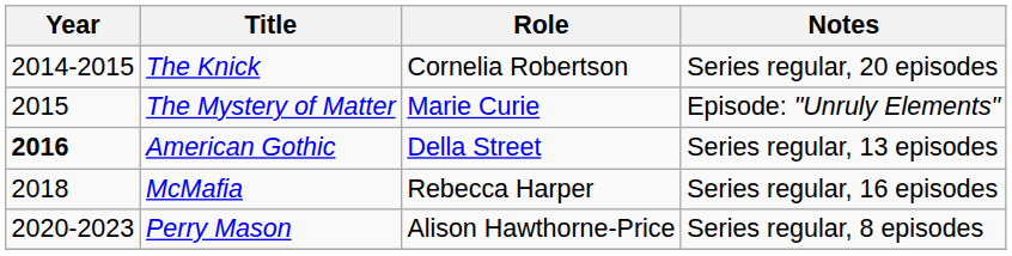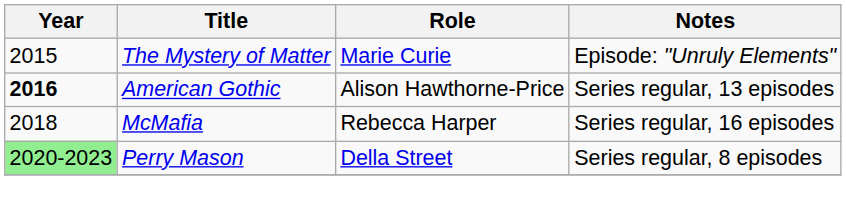 <table class="wikitable sortable">
 <tr>
 <th>Year</th>
 <th>Title</th>
 <th>Role</th>
 <th>Notes</th>
-</tr>
-<tr>
-<td>2014-2015</td>
-<td><em><a href='#'>The Knick</a></em></td>
-<td>Cornelia Robertson</td>
-<td>Series regular, 20 episodes</td>
 </tr>
 <tr>
 <td>2015</td>
 <td><em><a href='#'>The Mystery of Matter</a></em></td>
 <td><a href='#'>Marie Curie</a></td>
 <td>Episode: <em>"Unruly Elements"</em></td>
 </tr>
 <tr>
 <td><strong>2016</strong></td>
 <td><em><a href='#'>American Gothic</a></em></td>
-<td><a href='#'>Della Street</a></td>
+<td>Alison Hawthorne-Price</td>
 <td>Series regular, 13 episodes</td>
 </tr>
 <tr>
 <td>2018</td>
 <td><em><a href='#'>McMafia</a></em></td>
 <td>Rebecca Harper</td>
 <td>Series regular, 16 episodes</td>
 </tr>
 <tr>
-<td>2020-2023</td>
+<td style="background: lightgreen;">2020-2023</td>
 <td><em><a href='#'>Perry Mason</a></em></td>
-<td>Alison Hawthorne-Price</td>
+<td><a href='#'>Della Street</a></td>
 <td>Series regular, 8 episodes</td>
 </tr>
 <tr>
 </tr>
 </table>
